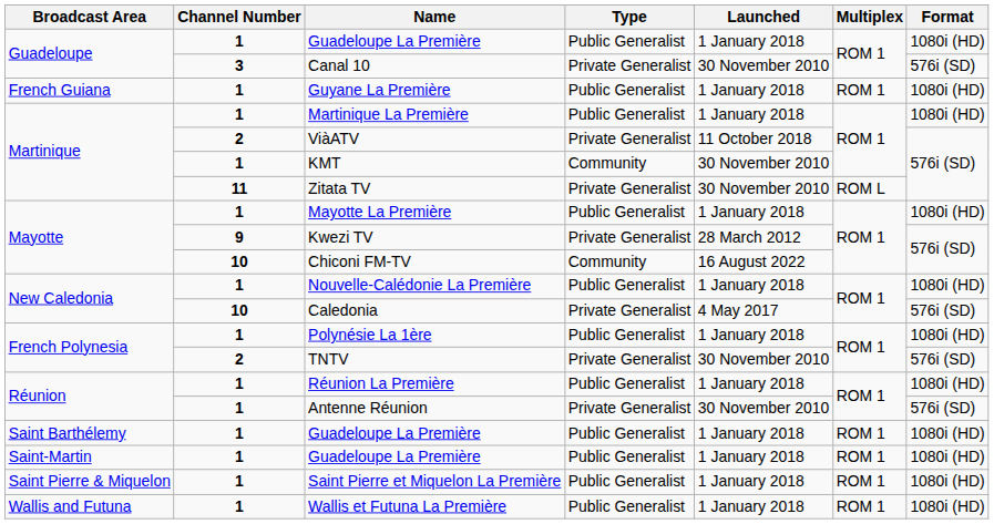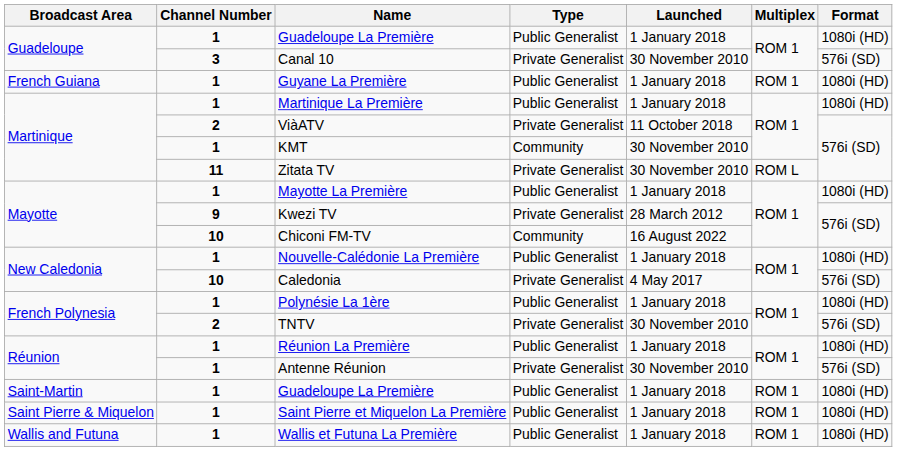 <table class="wikitable sortable centre">
 <tr>
 <th scope="col">Broadcast Area</th>
 <th scope="col">Channel Number</th>
 <th scope="col">Name</th>
 <th scope="col">Type</th>
 <th scope="col">Launched</th>
 <th>Multiplex</th>
 <th scope="col">Format</th>
 </tr>
 <tr>
 <td rowspan="2"><a href='#'>Guadeloupe</a></td>
 <td style="text-align:center;"><strong>1</strong></td>
 <td><a href='#'>Guadeloupe La Première</a></td>
 <td>Public Generalist</td>
 <td>1 January 2018</td>
 <td rowspan="2">ROM 1</td>
 <td>1080i (HD)</td>
 </tr>
 <tr>
 <td style="text-align:center;"><strong>3</strong></td>
 <td>Canal 10</td>
 <td>Private Generalist</td>
 <td>30 November 2010</td>
 <td>576i (SD)</td>
 </tr>
 <tr>
 <td><a href='#'>French Guiana</a></td>
 <td style="text-align:center;"><strong>1</strong></td>
 <td><a href='#'>Guyane La Première</a></td>
 <td>Public Generalist</td>
 <td>1 January 2018</td>
 <td>ROM 1</td>
 <td>1080i (HD)</td>
 </tr>
 <tr>
 <td rowspan="4"><a href='#'>Martinique</a></td>
 <td style="text-align:center;"><strong>1</strong></td>
 <td><a href='#'>Martinique La Première</a></td>
 <td>Public Generalist</td>
 <td>1 January 2018</td>
 <td rowspan="3">ROM 1</td>
 <td>1080i (HD)</td>
 </tr>
 <tr>
 <td style="text-align:center;"><strong>2</strong></td>
 <td>ViàATV</td>
 <td>Private Generalist</td>
 <td>11 October 2018</td>
 <td rowspan="3">576i (SD)</td>
 </tr>
 <tr>
 <td style="text-align:center;"><strong>1</strong></td>
 <td>KMT</td>
 <td>Community</td>
 <td>30 November 2010</td>
 </tr>
 <tr>
 <td style="text-align:center;"><strong>11</strong></td>
 <td>Zitata TV</td>
 <td>Private Generalist</td>
 <td>30 November 2010</td>
 <td>ROM L</td>
 </tr>
 <tr>
 <td rowspan="3"><a href='#'>Mayotte</a></td>
 <td style="text-align:center;"><strong>1</strong></td>
 <td><a href='#'>Mayotte La Première</a></td>
 <td>Public Generalist</td>
 <td>1 January 2018</td>
 <td rowspan="3">ROM 1</td>
 <td>1080i (HD)</td>
 </tr>
 <tr>
 <td style="text-align:center;"><strong>9</strong></td>
 <td>Kwezi TV</td>
 <td>Private Generalist</td>
 <td>28 March 2012</td>
 <td rowspan="2">576i (SD)</td>
 </tr>
 <tr>
 <td style="text-align:center;"><strong>10</strong></td>
 <td>Chiconi FM-TV</td>
 <td>Community</td>
 <td>16 August 2022</td>
 </tr>
 <tr>
 <td rowspan="2"><a href='#'>New Caledonia</a></td>
 <td style="text-align:center;"><strong>1</strong></td>
 <td><a href='#'>Nouvelle-Calédonie La Première</a></td>
 <td>Public Generalist</td>
 <td>1 January 2018</td>
 <td rowspan="2">ROM 1</td>
 <td>1080i (HD)</td>
 </tr>
 <tr>
 <td style="text-align:center;"><strong>10</strong></td>
 <td>Caledonia</td>
 <td>Private Generalist</td>
 <td>4 May 2017</td>
 <td>576i (SD)</td>
 </tr>
 <tr>
 <td rowspan="2"><a href='#'>French Polynesia</a></td>
 <td style="text-align:center;"><strong>1</strong></td>
 <td><a href='#'>Polynésie La 1ère</a></td>
 <td>Public Generalist</td>
 <td>1 January 2018</td>
 <td rowspan="2">ROM 1</td>
 <td>1080i (HD)</td>
 </tr>
 <tr>
 <td style="text-align:center;"><strong>2</strong></td>
 <td>TNTV</td>
 <td>Private Generalist</td>
 <td>30 November 2010</td>
 <td>576i (SD)</td>
 </tr>
 <tr>
 <td rowspan="2"><a href='#'>Réunion</a></td>
 <td style="text-align:center;"><strong>1</strong></td>
 <td><a href='#'>Réunion La Première</a></td>
 <td>Public Generalist</td>
 <td>1 January 2018</td>
 <td rowspan="2">ROM 1</td>
 <td>1080i (HD)</td>
 </tr>
 <tr>
 <td style="text-align:center;"><strong>1</strong></td>
 <td>Antenne Réunion</td>
 <td>Private Generalist</td>
 <td>30 November 2010</td>
 <td>576i (SD)</td>
 </tr>
 <tr>
-<td><a href='#'>Saint Barthélemy</a></td>
-<td style="text-align:center;"><strong>1</strong></td>
-<td><a href='#'>Guadeloupe La Première</a></td>
-<td>Public Generalist</td>
-<td>1 January 2018</td>
-<td>ROM 1</td>
-<td>1080i (HD)</td>
-</tr>
-<tr>
 <td><a href='#'>Saint-Martin</a></td>
 <td style="text-align:center;"><strong>1</strong></td>
 <td><a href='#'>Guadeloupe La Première</a></td>
 <td>Public Generalist</td>
 <td>1 January 2018</td>
 <td>ROM 1</td>
 <td>1080i (HD)</td>
 </tr>
 <tr>
 <td><a href='#'>Saint Pierre & Miquelon</a></td>
 <td style="text-align:center;"><strong>1</strong></td>
 <td><a href='#'>Saint Pierre et Miquelon La Première</a></td>
 <td>Public Generalist</td>
 <td>1 January 2018</td>
 <td>ROM 1</td>
 <td>1080i (HD)</td>
 </tr>
 <tr>
 <td><a href='#'>Wallis and Futuna</a></td>
 <td style="text-align:center;"><strong>1</strong></td>
 <td><a href='#'>Wallis et Futuna La Première</a></td>
 <td>Public Generalist</td>
 <td>1 January 2018</td>
 <td>ROM 1</td>
 <td>1080i (HD)</td>
 </tr>
 </table>
